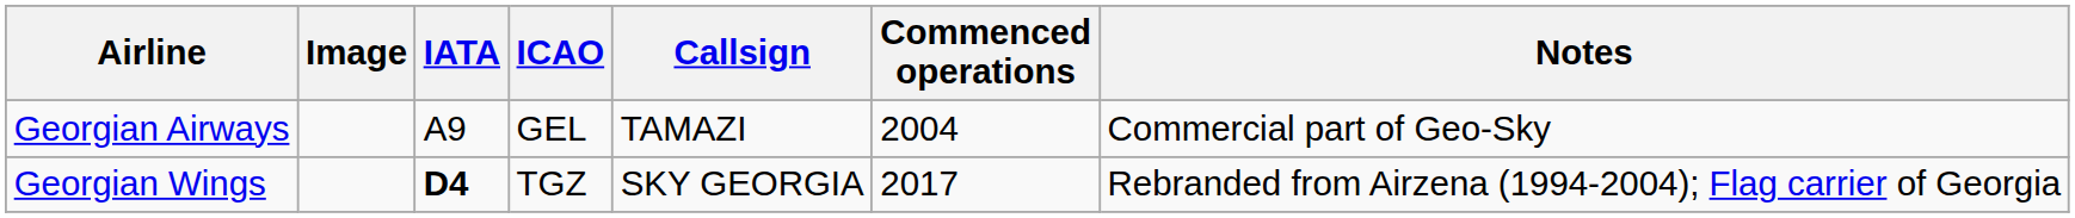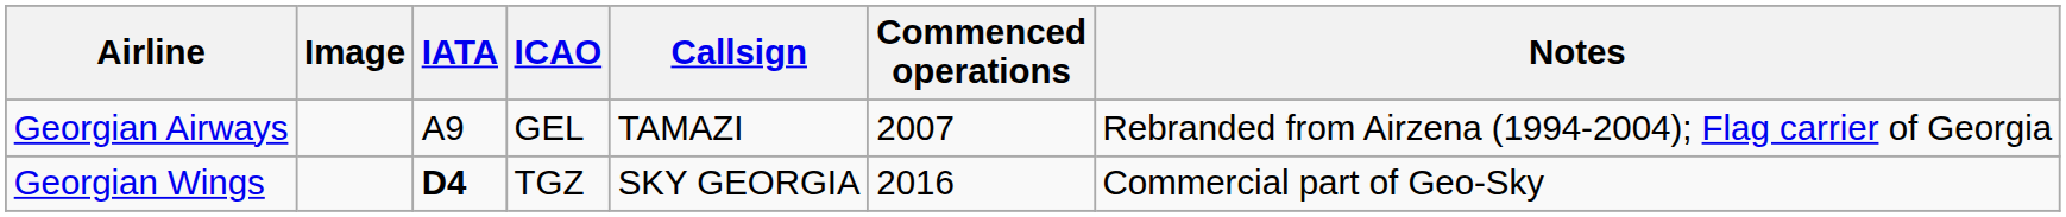 <table class="wikitable sortable">
 <tr valign="middle">
 <th>Airline</th>
 <th>Image</th>
 <th><a href='#'>IATA</a></th>
 <th><a href='#'>ICAO</a></th>
 <th><a href='#'>Callsign</a></th>
 <th>Commenced<br>operations</th>
 <th>Notes</th>
 </tr>
 <tr>
 <td><a href='#'>Georgian Airways</a></td>
 <td></td>
 <td>A9</td>
 <td>GEL</td>
 <td>TAMAZI</td>
-<td>2004</td>
-<td>Commercial part of Geo-Sky</td>
+<td>2007</td>
+<td>Rebranded from Airzena (1994-2004); <a href='#'>Flag carrier</a> of Georgia</td>
 </tr>
 <tr>
 <td><a href='#'>Georgian Wings</a></td>
 <td></td>
 <td><strong>D4</strong></td>
 <td>TGZ</td>
 <td>SKY GEORGIA</td>
-<td>2017</td>
-<td>Rebranded from Airzena (1994-2004); <a href='#'>Flag carrier</a> of Georgia</td>
+<td>2016</td>
+<td>Commercial part of Geo-Sky</td>
 </tr>
 </table>
